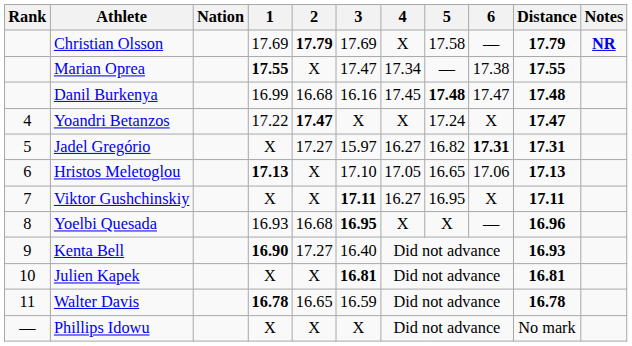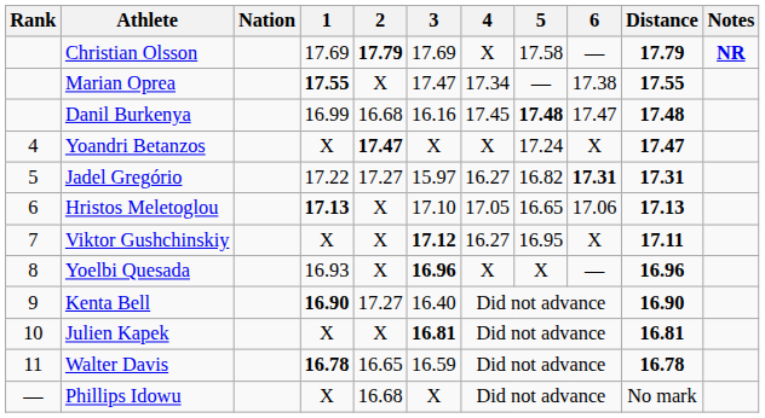 <table class="wikitable sortable" style="text-align:center">
 <tr>
 <th>Rank</th>
 <th>Athlete</th>
 <th>Nation</th>
 <th>1</th>
 <th>2</th>
 <th>3</th>
 <th>4</th>
 <th>5</th>
 <th>6</th>
 <th>Distance</th>
 <th>Notes</th>
 </tr>
 <tr>
 <td></td>
 <td align="left"><a href='#'>Christian Olsson</a></td>
 <td align="left"></td>
 <td>17.69</td>
 <td><strong>17.79</strong></td>
 <td>17.69</td>
 <td data-sort-value=1.00>X</td>
 <td>17.58</td>
 <td data-sort-value=1.00>—</td>
 <td><strong>17.79</strong></td>
 <td><strong><a href='#'>NR</a></strong></td>
 </tr>
 <tr>
 <td></td>
 <td align="left"><a href='#'>Marian Oprea</a></td>
 <td align="left"></td>
 <td><strong>17.55</strong></td>
 <td data-sort-value=1.00>X</td>
 <td>17.47</td>
 <td>17.34</td>
 <td data-sort-value=1.00>—</td>
 <td>17.38</td>
 <td><strong>17.55</strong></td>
 <td></td>
 </tr>
 <tr>
 <td></td>
 <td align="left"><a href='#'>Danil Burkenya</a></td>
 <td align="left"></td>
 <td>16.99</td>
 <td>16.68</td>
 <td>16.16</td>
 <td>17.45</td>
 <td><strong>17.48</strong></td>
 <td>17.47</td>
 <td><strong>17.48</strong></td>
 <td></td>
 </tr>
 <tr>
 <td>4</td>
 <td align="left"><a href='#'>Yoandri Betanzos</a></td>
 <td align="left"></td>
-<td>17.22</td>
+<td data-sort-value=1.00>X</td>
 <td><strong>17.47</strong></td>
 <td data-sort-value=1.00>X</td>
 <td data-sort-value=1.00>X</td>
 <td>17.24</td>
 <td data-sort-value=1.00>X</td>
 <td><strong>17.47</strong></td>
 <td></td>
 </tr>
 <tr>
 <td>5</td>
 <td align="left"><a href='#'>Jadel Gregório</a></td>
 <td align="left"></td>
-<td data-sort-value=1.00>X</td>
+<td>17.22</td>
 <td>17.27</td>
 <td>15.97</td>
 <td>16.27</td>
 <td>16.82</td>
 <td><strong>17.31</strong></td>
 <td><strong>17.31</strong></td>
 <td></td>
 </tr>
 <tr>
 <td>6</td>
 <td align="left"><a href='#'>Hristos Meletoglou</a></td>
 <td align="left"></td>
 <td><strong>17.13</strong></td>
 <td data-sort-value=1.00>X</td>
 <td>17.10</td>
 <td>17.05</td>
 <td>16.65</td>
 <td>17.06</td>
 <td><strong>17.13</strong></td>
 <td></td>
 </tr>
 <tr>
 <td>7</td>
 <td align="left"><a href='#'>Viktor Gushchinskiy</a></td>
 <td align="left"></td>
 <td data-sort-value=1.00>X</td>
 <td data-sort-value=1.00>X</td>
-<td><strong>17.11</strong></td>
+<td><strong>17.12</strong></td>
 <td>16.27</td>
 <td>16.95</td>
 <td data-sort-value=1.00>X</td>
 <td><strong>17.11</strong></td>
 <td></td>
 </tr>
 <tr>
 <td>8</td>
 <td align="left"><a href='#'>Yoelbi Quesada</a></td>
 <td align="left"></td>
 <td>16.93</td>
-<td>16.68</td>
-<td><strong>16.95</strong></td>
+<td data-sort-value=1.00>X</td>
+<td><strong>16.96</strong></td>
 <td data-sort-value=1.00>X</td>
 <td data-sort-value=1.00>X</td>
 <td data-sort-value=1.00>—</td>
 <td><strong>16.96</strong></td>
 <td></td>
 </tr>
 <tr>
 <td>9</td>
 <td align="left"><a href='#'>Kenta Bell</a></td>
 <td align="left"></td>
 <td><strong>16.90</strong></td>
 <td>17.27</td>
 <td>16.40</td>
 <td colspan=3 data-sort-value=0.00>Did not advance</td>
-<td><strong>16.93</strong></td>
+<td><strong>16.90</strong></td>
 <td></td>
 </tr>
 <tr>
 <td>10</td>
 <td align="left"><a href='#'>Julien Kapek</a></td>
 <td align="left"></td>
 <td data-sort-value=1.00>X</td>
 <td data-sort-value=1.00>X</td>
 <td><strong>16.81</strong></td>
 <td colspan=3 data-sort-value=0.00>Did not advance</td>
 <td><strong>16.81</strong></td>
 <td></td>
 </tr>
 <tr>
 <td>11</td>
 <td align="left"><a href='#'>Walter Davis</a></td>
 <td align="left"></td>
 <td><strong>16.78</strong></td>
 <td>16.65</td>
 <td>16.59</td>
 <td colspan=3 data-sort-value=0.00>Did not advance</td>
 <td><strong>16.78</strong></td>
 <td></td>
 </tr>
 <tr>
 <td data-sort-value=12>—</td>
 <td align="left"><a href='#'>Phillips Idowu</a></td>
 <td align="left"></td>
 <td data-sort-value=1.00>X</td>
-<td data-sort-value=1.00>X</td>
+<td>16.68</td>
 <td data-sort-value=1.00>X</td>
 <td colspan=3 data-sort-value=0.00>Did not advance</td>
 <td data-sort-value=1.00>No mark</td>
 <td></td>
 </tr>
 </table>
